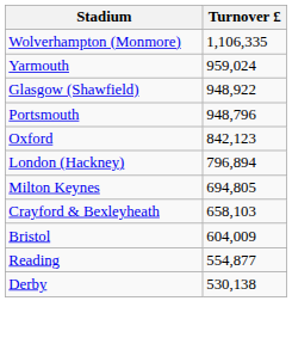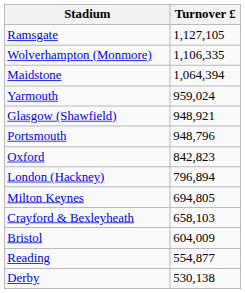 <table class="wikitable">
 <tr>
 <th width=200>Stadium</th>
 <th width=80>Turnover £</th>
 </tr>
 <tr>
+<td><a href='#'>Ramsgate</a></td>
+<td>1,127,105</td>
+</tr>
+<tr>
 <td><a href='#'>Wolverhampton (Monmore)</a></td>
 <td>1,106,335</td>
+</tr>
+<tr>
+<td><a href='#'>Maidstone</a></td>
+<td>1,064,394</td>
 </tr>
 <tr>
 <td><a href='#'>Yarmouth</a></td>
 <td>959,024</td>
 </tr>
 <tr>
 <td><a href='#'>Glasgow (Shawfield)</a></td>
-<td>948,922</td>
+<td>948,921</td>
 </tr>
 <tr>
 <td><a href='#'>Portsmouth</a></td>
 <td>948,796</td>
 </tr>
 <tr>
 <td><a href='#'>Oxford</a></td>
-<td>842,123</td>
+<td>842,823</td>
 </tr>
 <tr>
 <td><a href='#'>London (Hackney)</a></td>
 <td>796,894</td>
 </tr>
 <tr>
 <td><a href='#'>Milton Keynes</a></td>
 <td>694,805</td>
 </tr>
 <tr>
 <td><a href='#'>Crayford & Bexleyheath</a></td>
 <td>658,103</td>
 </tr>
 <tr>
 <td><a href='#'>Bristol</a></td>
 <td>604,009</td>
 </tr>
 <tr>
 <td><a href='#'>Reading</a></td>
 <td>554,877</td>
 </tr>
 <tr>
 <td><a href='#'>Derby</a></td>
 <td>530,138</td>
 </tr>
 </table>
